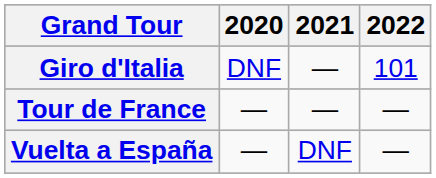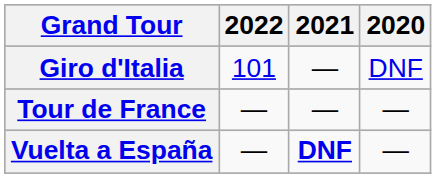 <table class="wikitable plainrowheaders">
 <tr>
 <th scope="col"><a href='#'>Grand Tour</a></th>
+<th scope="col">2022</th>
+<th scope="col">2021</th>
 <th scope="col">2020</th>
-<th scope="col">2021</th>
-<th scope="col">2022</th>
 </tr>
 <tr style="text-align:center;">
 <th scope="row"> <a href='#'>Giro d'Italia</a></th>
+<td><a href='#'>101</a></td>
+<td>—</td>
 <td><a href='#'>DNF</a></td>
-<td>—</td>
-<td><a href='#'>101</a></td>
 </tr>
 <tr style="text-align:center;">
 <th scope="row"> <a href='#'>Tour de France</a></th>
 <td>—</td>
 <td>—</td>
 <td>—</td>
 </tr>
 <tr style="text-align:center;">
 <th scope="row"> <a href='#'>Vuelta a España</a></th>
 <td>—</td>
-<td><a href='#'>DNF</a></td>
+<td><strong><a href='#'>DNF</a></strong></td>
 <td>—</td>
 </tr>
 </table>
